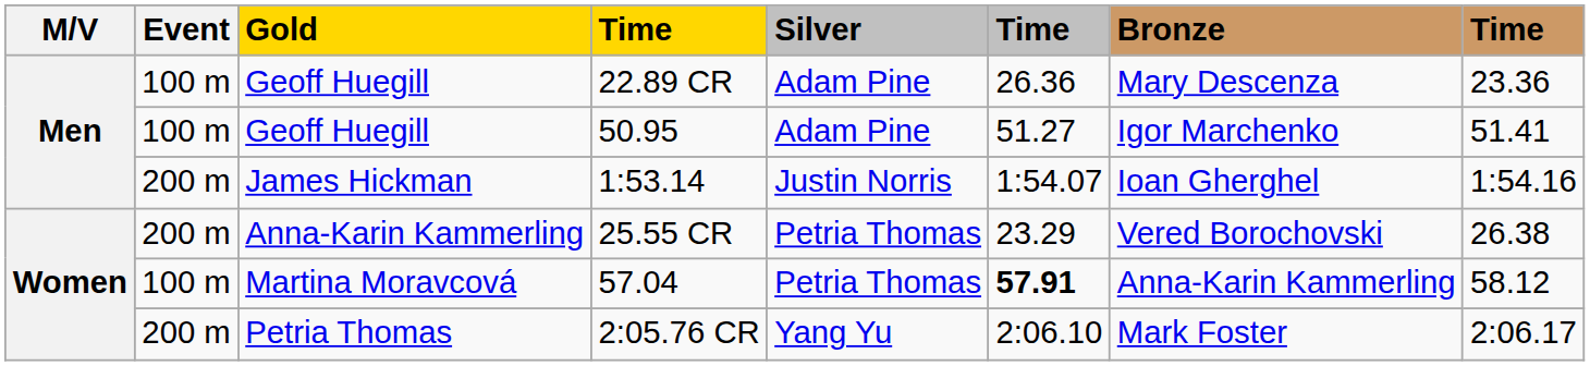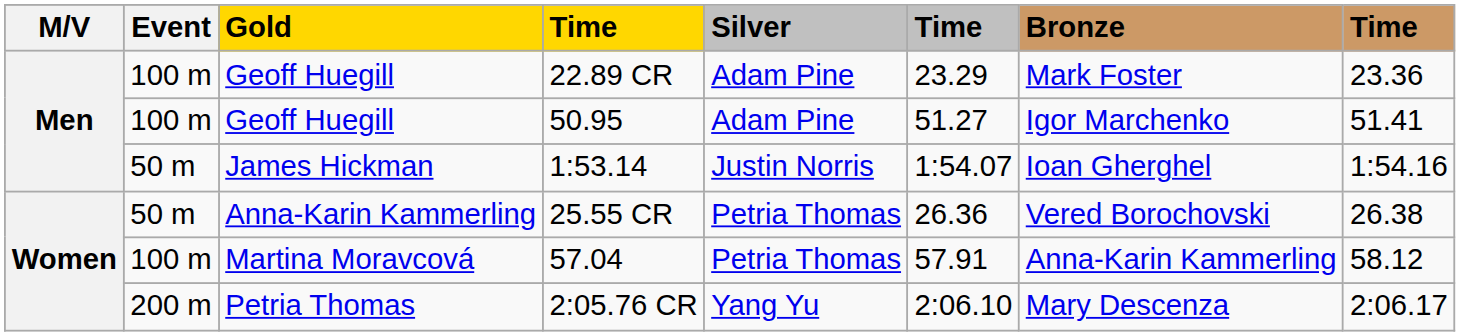 <table class="wikitable">
 <tr>
 <th>M/V</th>
 <th>Event</th>
 <td bgcolor="gold"><strong>Gold</strong></td>
 <td bgcolor="gold"><strong>Time</strong></td>
 <td bgcolor="silver"><strong>Silver</strong></td>
 <td bgcolor="silver"><strong>Time</strong></td>
 <td bgcolor="#CC9966"><strong>Bronze</strong></td>
 <td bgcolor="#CC9966"><strong>Time</strong></td>
 </tr>
 <tr>
 <th rowspan="3">Men</th>
 <td>100 m</td>
 <td> <a href='#'>Geoff Huegill</a></td>
 <td>22.89 CR</td>
 <td> <a href='#'>Adam Pine</a></td>
-<td>26.36</td>
-<td> <a href='#'>Mary Descenza</a></td>
+<td>23.29</td>
+<td> <a href='#'>Mark Foster</a></td>
 <td>23.36</td>
 </tr>
 <tr valign="top">
 <td>100 m</td>
 <td> <a href='#'>Geoff Huegill</a></td>
 <td>50.95</td>
 <td> <a href='#'>Adam Pine</a></td>
 <td>51.27</td>
 <td> <a href='#'>Igor Marchenko</a></td>
 <td>51.41</td>
 </tr>
 <tr valign="top">
-<td>200 m</td>
+<td>50 m</td>
 <td> <a href='#'>James Hickman</a></td>
 <td>1:53.14</td>
 <td> <a href='#'>Justin Norris</a></td>
 <td>1:54.07</td>
 <td> <a href='#'>Ioan Gherghel</a></td>
 <td>1:54.16</td>
 </tr>
 <tr>
 <th rowspan="3">Women</th>
-<td>200 m</td>
+<td>50 m</td>
 <td> <a href='#'>Anna-Karin Kammerling</a></td>
 <td>25.55 CR</td>
 <td> <a href='#'>Petria Thomas</a></td>
-<td>23.29</td>
+<td>26.36</td>
 <td> <a href='#'>Vered Borochovski</a></td>
 <td>26.38</td>
 </tr>
 <tr valign="top">
 <td>100 m</td>
 <td> <a href='#'>Martina Moravcová</a></td>
 <td>57.04</td>
 <td> <a href='#'>Petria Thomas</a></td>
-<td><strong>57.91</strong></td>
+<td>57.91</td>
 <td> <a href='#'>Anna-Karin Kammerling</a></td>
 <td>58.12</td>
 </tr>
 <tr valign="top">
 <td>200 m</td>
 <td> <a href='#'>Petria Thomas</a></td>
 <td>2:05.76 CR</td>
 <td> <a href='#'>Yang Yu</a></td>
 <td>2:06.10</td>
-<td> <a href='#'>Mark Foster</a></td>
+<td> <a href='#'>Mary Descenza</a></td>
 <td>2:06.17</td>
 </tr>
 </table>
